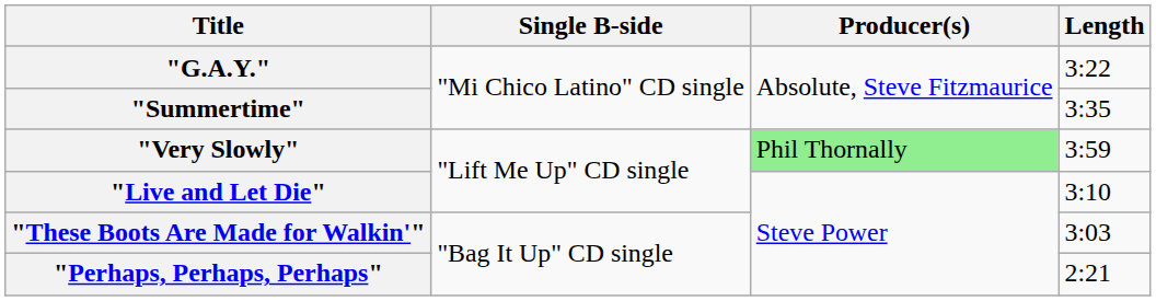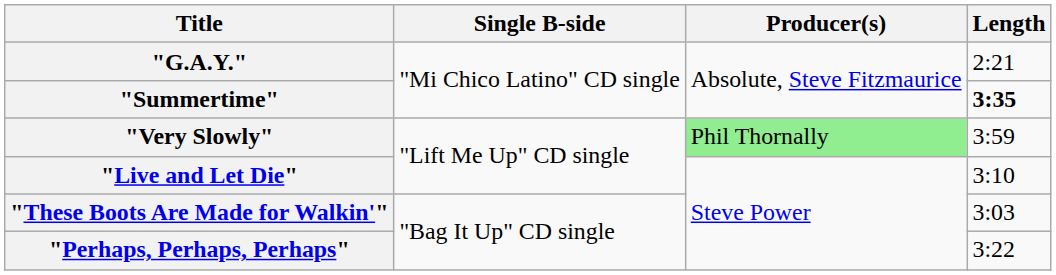 <table class="wikitable plainrowheaders">
 <tr>
 <th scope="col">Title</th>
 <th scope="col">Single B-side</th>
 <th scope="col">Producer(s)</th>
 <th scope="col">Length</th>
 </tr>
 <tr>
 <th scope="row">"G.A.Y."</th>
 <td rowspan="2">"Mi Chico Latino" CD single</td>
 <td rowspan="2">Absolute, <a href='#'>Steve Fitzmaurice</a></td>
-<td>3:22</td>
+<td>2:21</td>
 </tr>
 <tr>
 <th scope="row">"Summertime"</th>
-<td>3:35</td>
+<td><strong>3:35</strong></td>
 </tr>
 <tr>
 <th scope="row">"Very Slowly"</th>
 <td rowspan="2">"Lift Me Up" CD single</td>
 <td style="background: lightgreen;">Phil Thornally</td>
 <td>3:59</td>
 </tr>
 <tr>
 <th scope="row">"<a href='#'>Live and Let Die</a>"</th>
 <td rowspan="3"><a href='#'>Steve Power</a></td>
 <td>3:10</td>
 </tr>
 <tr>
 <th scope="row">"<a href='#'>These Boots Are Made for Walkin'</a>"</th>
 <td rowspan="2">"Bag It Up" CD single</td>
 <td>3:03</td>
 </tr>
 <tr>
 <th scope="row">"<a href='#'>Perhaps, Perhaps, Perhaps</a>"</th>
-<td>2:21</td>
+<td>3:22</td>
 </tr>
 </table>
